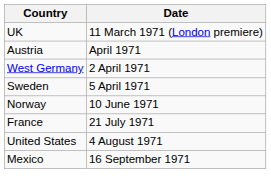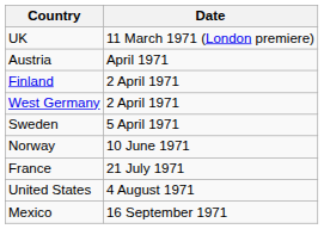 <table class="wikitable">
 <tr>
 <th>Country</th>
 <th>Date</th>
 </tr>
 <tr>
 <td>UK</td>
 <td>11 March 1971 (<a href='#'>London</a> premiere)</td>
 </tr>
 <tr>
 <td>Austria</td>
 <td>April 1971</td>
+</tr>
+<tr>
+<td><a href='#'>Finland</a></td>
+<td>2 April 1971</td>
 </tr>
 <tr>
 <td><a href='#'>West Germany</a></td>
 <td>2 April 1971</td>
 </tr>
 <tr>
 <td>Sweden</td>
 <td>5 April 1971</td>
 </tr>
 <tr>
 <td>Norway</td>
 <td>10 June 1971</td>
 </tr>
 <tr>
 <td>France</td>
 <td>21 July 1971</td>
 </tr>
 <tr>
 <td>United States</td>
 <td>4 August 1971</td>
 </tr>
 <tr>
 <td>Mexico</td>
 <td>16 September 1971</td>
 </tr>
 </table>
